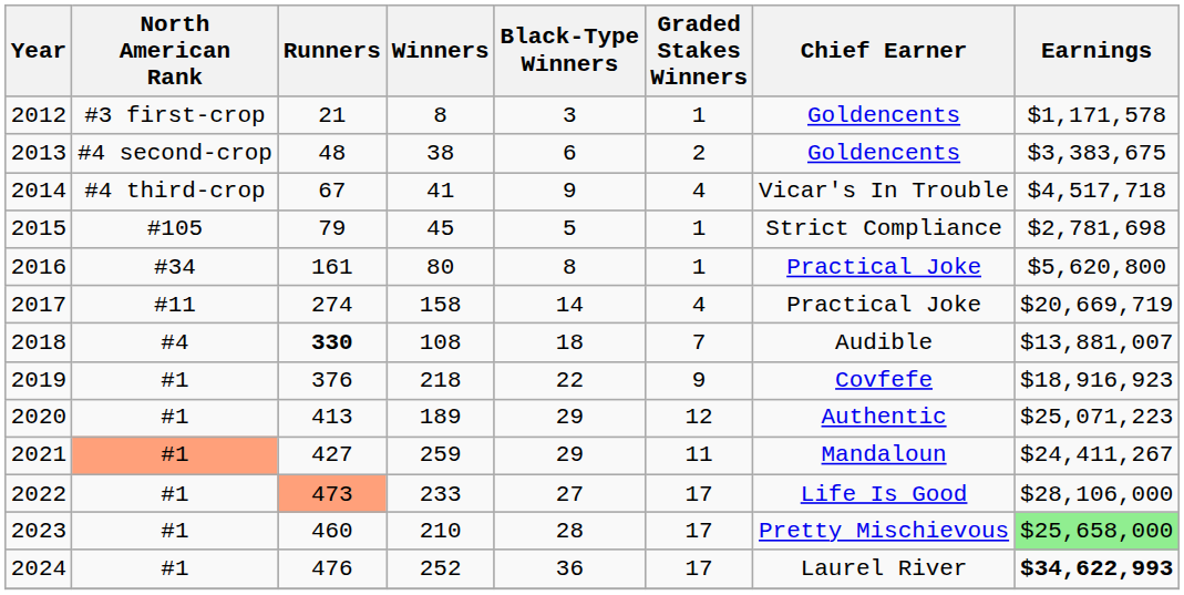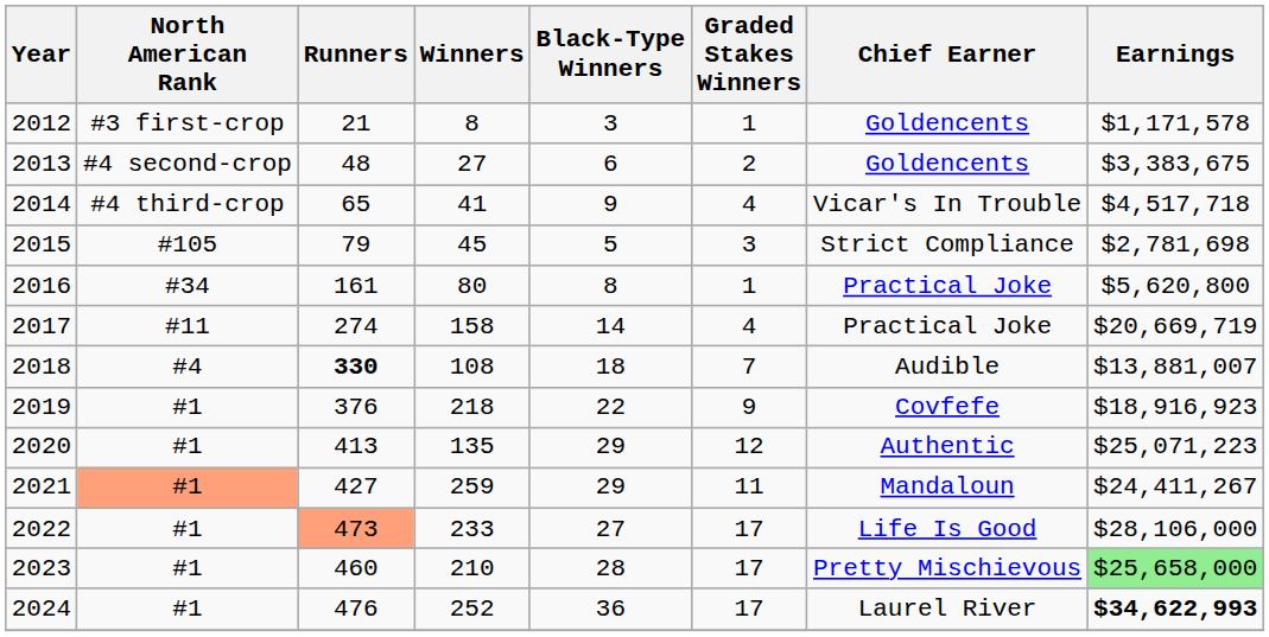 <table class="wikitable sortable" style="text-align:center">
 <tr>
 <th scope="col">Year</th>
 <th scope="col">North <br>American <br>Rank</th>
 <th scope="col">Runners</th>
 <th scope="col">Winners</th>
 <th scope="col">Black-Type<br>Winners</th>
 <th scope="col">Graded <br>Stakes <br>Winners</th>
 <th scope="col">Chief Earner</th>
 <th scope="col">Earnings</th>
 </tr>
 <tr>
 <td>2012</td>
 <td>#3 first-crop</td>
 <td>21</td>
 <td>8</td>
 <td>3</td>
 <td>1</td>
 <td><a href='#'>Goldencents</a></td>
 <td>$1,171,578</td>
 </tr>
 <tr>
 <td>2013</td>
 <td>#4 second-crop</td>
 <td>48</td>
-<td>38</td>
+<td>27</td>
 <td>6</td>
 <td>2</td>
 <td><a href='#'>Goldencents</a></td>
 <td>$3,383,675</td>
 </tr>
 <tr>
 <td>2014</td>
 <td>#4 third-crop</td>
-<td>67</td>
+<td>65</td>
 <td>41</td>
 <td>9</td>
 <td>4</td>
 <td>Vicar's In Trouble</td>
 <td>$4,517,718</td>
 </tr>
 <tr>
 <td>2015</td>
 <td>#105</td>
 <td>79</td>
 <td>45</td>
 <td>5</td>
-<td>1</td>
+<td>3</td>
 <td>Strict Compliance</td>
 <td>$2,781,698</td>
 </tr>
 <tr>
 <td>2016</td>
 <td>#34</td>
 <td>161</td>
 <td>80</td>
 <td>8</td>
 <td>1</td>
 <td><a href='#'>Practical Joke</a></td>
 <td>$5,620,800</td>
 </tr>
 <tr>
 <td>2017</td>
 <td>#11</td>
 <td>274</td>
 <td>158</td>
 <td>14</td>
 <td>4</td>
 <td>Practical Joke</td>
 <td>$20,669,719</td>
 </tr>
 <tr>
 <td>2018</td>
 <td>#4</td>
 <td><strong>330</strong></td>
 <td>108</td>
 <td>18</td>
 <td>7</td>
 <td>Audible</td>
 <td>$13,881,007</td>
 </tr>
 <tr>
 <td>2019</td>
 <td>#1</td>
 <td>376</td>
 <td>218</td>
 <td>22</td>
 <td>9</td>
 <td><a href='#'>Covfefe</a></td>
 <td>$18,916,923</td>
 </tr>
 <tr>
 <td>2020</td>
 <td>#1</td>
 <td>413</td>
-<td>189</td>
+<td>135</td>
 <td>29</td>
 <td>12</td>
 <td><a href='#'>Authentic</a></td>
 <td>$25,071,223</td>
 </tr>
 <tr>
 <td>2021</td>
 <td style="background: lightsalmon;">#1</td>
 <td>427</td>
 <td>259</td>
 <td>29</td>
 <td>11</td>
 <td><a href='#'>Mandaloun</a></td>
 <td>$24,411,267</td>
 </tr>
 <tr>
 <td>2022</td>
 <td>#1</td>
 <td style="background: lightsalmon;">473</td>
 <td>233</td>
 <td>27</td>
 <td>17</td>
 <td><a href='#'>Life Is Good</a></td>
 <td>$28,106,000</td>
 </tr>
 <tr>
 <td>2023</td>
 <td>#1</td>
 <td>460</td>
 <td>210</td>
 <td>28</td>
 <td>17</td>
 <td><a href='#'>Pretty Mischievous</a></td>
 <td style="background: lightgreen;">$25,658,000</td>
 </tr>
 <tr>
 <td>2024</td>
 <td>#1</td>
 <td>476</td>
 <td>252</td>
 <td>36</td>
 <td>17</td>
 <td>Laurel River</td>
 <td><strong>$34,622,993</strong></td>
 </tr>
 <tr>
 </tr>
 </table>
